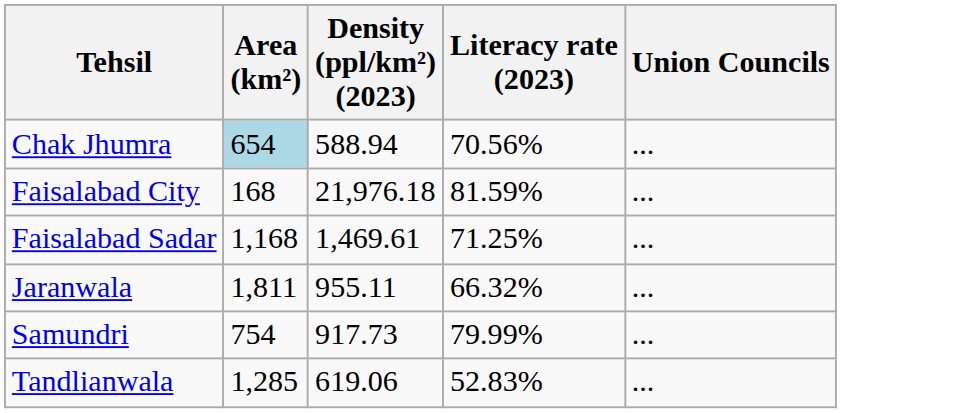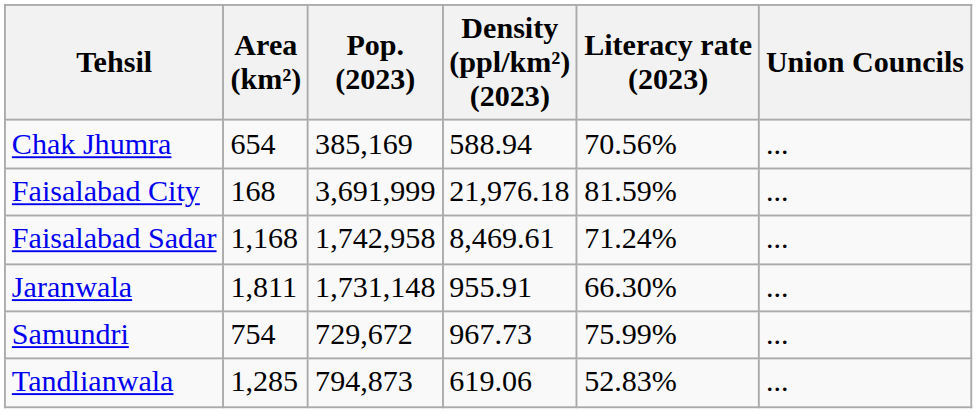 <table class="wikitable sortable static-row-numbers static-row-header-hash">
 <tr>
 <th>Tehsil</th>
 <th>Area<br>(km²)</th>
+<th>Pop.<br>(2023)</th>
 <th>Density<br>(ppl/km²)<br>(2023)</th>
 <th>Literacy rate<br>(2023)</th>
 <th>Union Councils</th>
 </tr>
 <tr>
 <td><a href='#'>Chak Jhumra</a></td>
-<td style="background: lightblue;">654</td>
+<td>654</td>
+<td>385,169</td>
 <td>588.94</td>
 <td>70.56%</td>
 <td>...</td>
 </tr>
 <tr>
 <td><a href='#'>Faisalabad City</a></td>
 <td>168</td>
+<td>3,691,999</td>
 <td>21,976.18</td>
 <td>81.59%</td>
 <td>...</td>
 </tr>
 <tr>
 <td><a href='#'>Faisalabad Sadar</a></td>
 <td>1,168</td>
-<td>1,469.61</td>
-<td>71.25%</td>
+<td>1,742,958</td>
+<td>8,469.61</td>
+<td>71.24%</td>
 <td>...</td>
 </tr>
 <tr>
 <td><a href='#'>Jaranwala</a></td>
 <td>1,811</td>
-<td>955.11</td>
-<td>66.32%</td>
+<td>1,731,148</td>
+<td>955.91</td>
+<td>66.30%</td>
 <td>...</td>
 </tr>
 <tr>
 <td><a href='#'>Samundri</a></td>
 <td>754</td>
-<td>917.73</td>
-<td>79.99%</td>
+<td>729,672</td>
+<td>967.73</td>
+<td>75.99%</td>
 <td>...</td>
 </tr>
 <tr>
 <td><a href='#'>Tandlianwala</a></td>
 <td>1,285</td>
+<td>794,873</td>
 <td>619.06</td>
 <td>52.83%</td>
 <td>...</td>
 </tr>
 </table>
